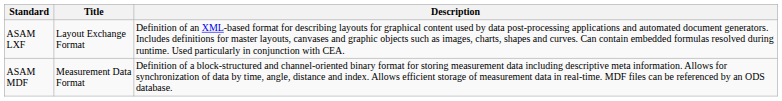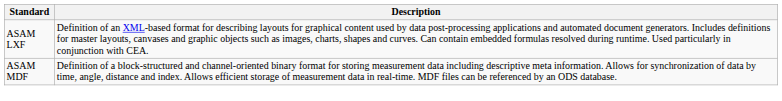 <table class="wikitable">
 <tr>
 <th>Standard</th>
-<th>Title</th>
 <th>Description</th>
 </tr>
 <tr>
 <td>ASAM LXF</td>
-<td>Layout Exchange Format</td>
 <td>Definition of an <a href='#'>XML</a>-based format for describing layouts for graphical content used by data post-processing applications and automated document generators. Includes definitions for master layouts, canvases and graphic objects such as images, charts, shapes and curves. Can contain embedded formulas resolved during runtime. Used particularly in conjunction with CEA.</td>
 </tr>
 <tr>
 <td>ASAM MDF</td>
-<td>Measurement Data Format</td>
 <td>Definition of a block-structured and channel-oriented binary format for storing measurement data including descriptive meta information. Allows for synchronization of data by time, angle, distance and index. Allows efficient storage of measurement data in real-time. MDF files can be referenced by an ODS database.</td>
 </tr>
 </table>
